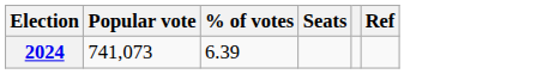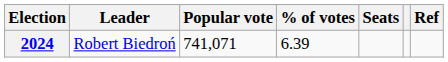 <table class="wikitable col3right col4right">
 <tr>
 <th>Election</th>
+<th>Leader</th>
 <th>Popular vote</th>
 <th>% of votes</th>
 <th>Seats</th>
 <th></th>
 <th>Ref</th>
 </tr>
 <tr>
 <th><a href='#'>2024</a></th>
-<td>741,073<br></td>
+<td><a href='#'>Robert Biedroń</a></td>
+<td>741,071<br></td>
 <td>6.39</td>
 <td></td>
 <td></td>
 <td></td>
 </tr>
 </table>
